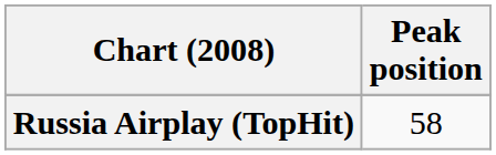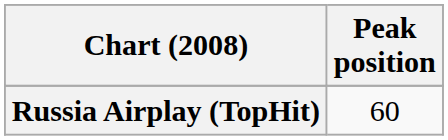 <table class="wikitable plainrowheaders" style="text-align:center">
 <tr>
 <th scope="col">Chart (2008)</th>
 <th scope="col">Peak<br>position</th>
 </tr>
 <tr>
 </tr>
 <tr>
 <th scope="row">Russia Airplay (TopHit)</th>
-<td>58</td>
+<td>60</td>
 </tr>
 </table>
